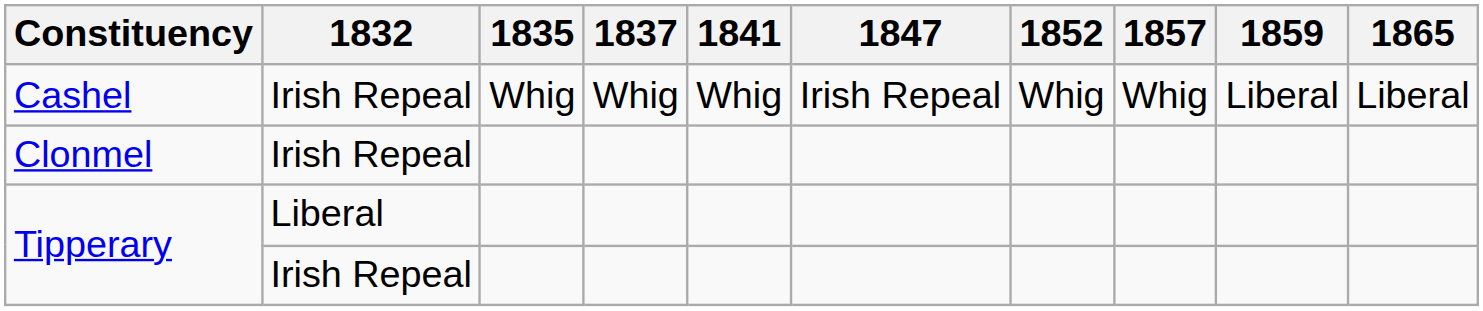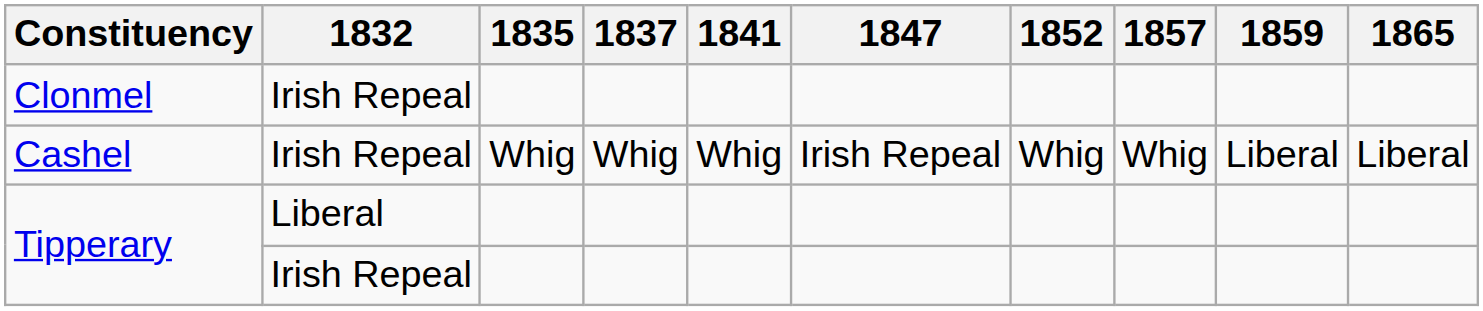 <table class=wikitable sortable>
 <tr>
 <th>Constituency</th>
 <th>1832</th>
 <th>1835</th>
 <th>1837</th>
 <th>1841</th>
 <th>1847</th>
 <th>1852</th>
 <th>1857</th>
 <th>1859</th>
 <th>1865</th>
 </tr>
 <tr>
+<td><a href='#'>Clonmel</a></td>
+<td bgcolor=>Irish Repeal</td>
+<td></td>
+<td></td>
+<td></td>
+<td></td>
+<td></td>
+<td></td>
+<td></td>
+<td></td>
+</tr>
+<tr>
 <td><a href='#'>Cashel</a></td>
 <td bgcolor=>Irish Repeal</td>
 <td bgcolor=>Whig</td>
 <td bgcolor=>Whig</td>
 <td bgcolor=>Whig</td>
 <td bgcolor=>Irish Repeal</td>
 <td bgcolor=>Whig</td>
 <td bgcolor=>Whig</td>
 <td bgcolor=>Liberal</td>
 <td bgcolor=>Liberal</td>
-</tr>
-<tr>
-<td><a href='#'>Clonmel</a></td>
-<td bgcolor=>Irish Repeal</td>
-<td></td>
-<td></td>
-<td></td>
-<td></td>
-<td></td>
-<td></td>
-<td></td>
-<td></td>
 </tr>
 <tr>
 <td rowspan=2><a href='#'>Tipperary</a></td>
 <td bgcolor=>Liberal</td>
 <td></td>
 <td></td>
 <td></td>
 <td></td>
 <td></td>
 <td></td>
 <td></td>
 <td></td>
 </tr>
 <tr>
 <td bgcolor=>Irish Repeal</td>
 <td></td>
 <td></td>
 <td></td>
 <td></td>
 <td></td>
 <td></td>
 <td></td>
 <td></td>
 </tr>
 </table>
